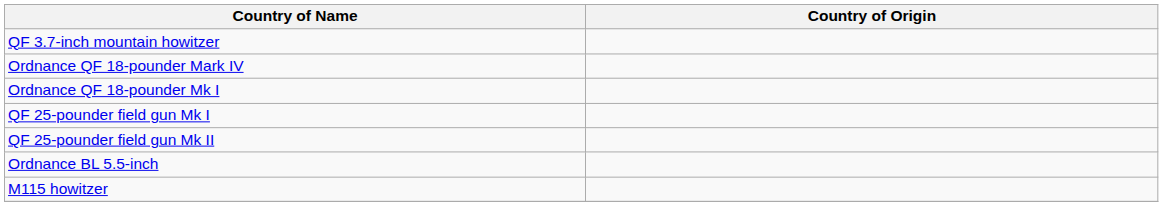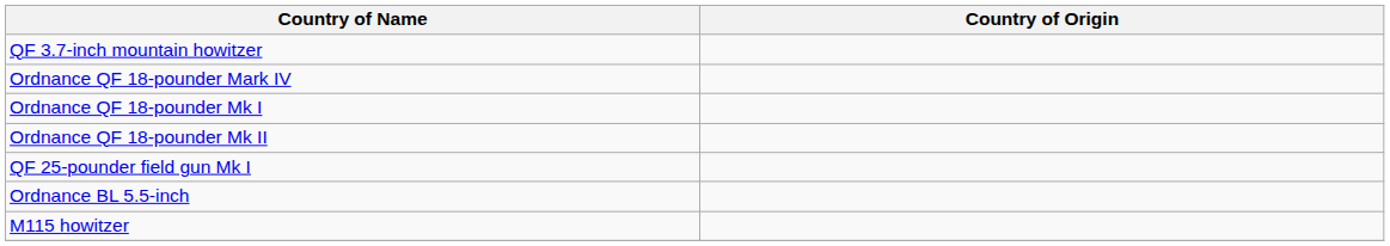 <table class=wikitable border="0" width="60%">
 <tr>
 <th width="5%">Country of Name</th>
 <th width="5%">Country of Origin</th>
 </tr>
 <tr>
 <td><a href='#'>QF 3.7-inch mountain howitzer</a></td>
 <td></td>
 </tr>
 <tr>
 <td><a href='#'>Ordnance QF 18-pounder Mark IV</a></td>
 <td></td>
 </tr>
 <tr>
 <td><a href='#'>Ordnance QF 18-pounder Mk I</a></td>
 <td></td>
 </tr>
 <tr>
-<td><a href='#'>QF 25-pounder field gun Mk I</a></td>
+<td><a href='#'>Ordnance QF 18-pounder Mk II</a></td>
 <td></td>
 </tr>
 <tr>
-<td><a href='#'>QF 25-pounder field gun Mk II</a></td>
+<td><a href='#'>QF 25-pounder field gun Mk I</a></td>
 <td></td>
 </tr>
 <tr>
 <td><a href='#'>Ordnance BL 5.5-inch</a></td>
 <td></td>
 </tr>
 <tr>
 <td><a href='#'>M115 howitzer</a></td>
 <td></td>
 </tr>
 <tr>
 </tr>
 </table>
